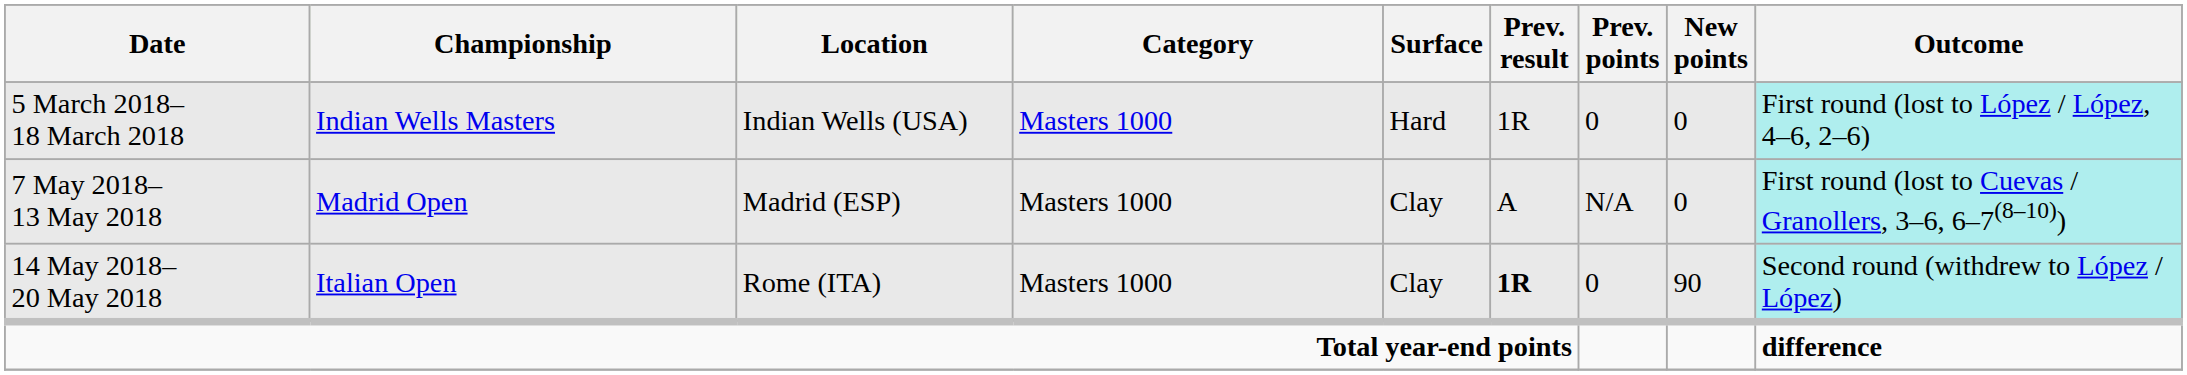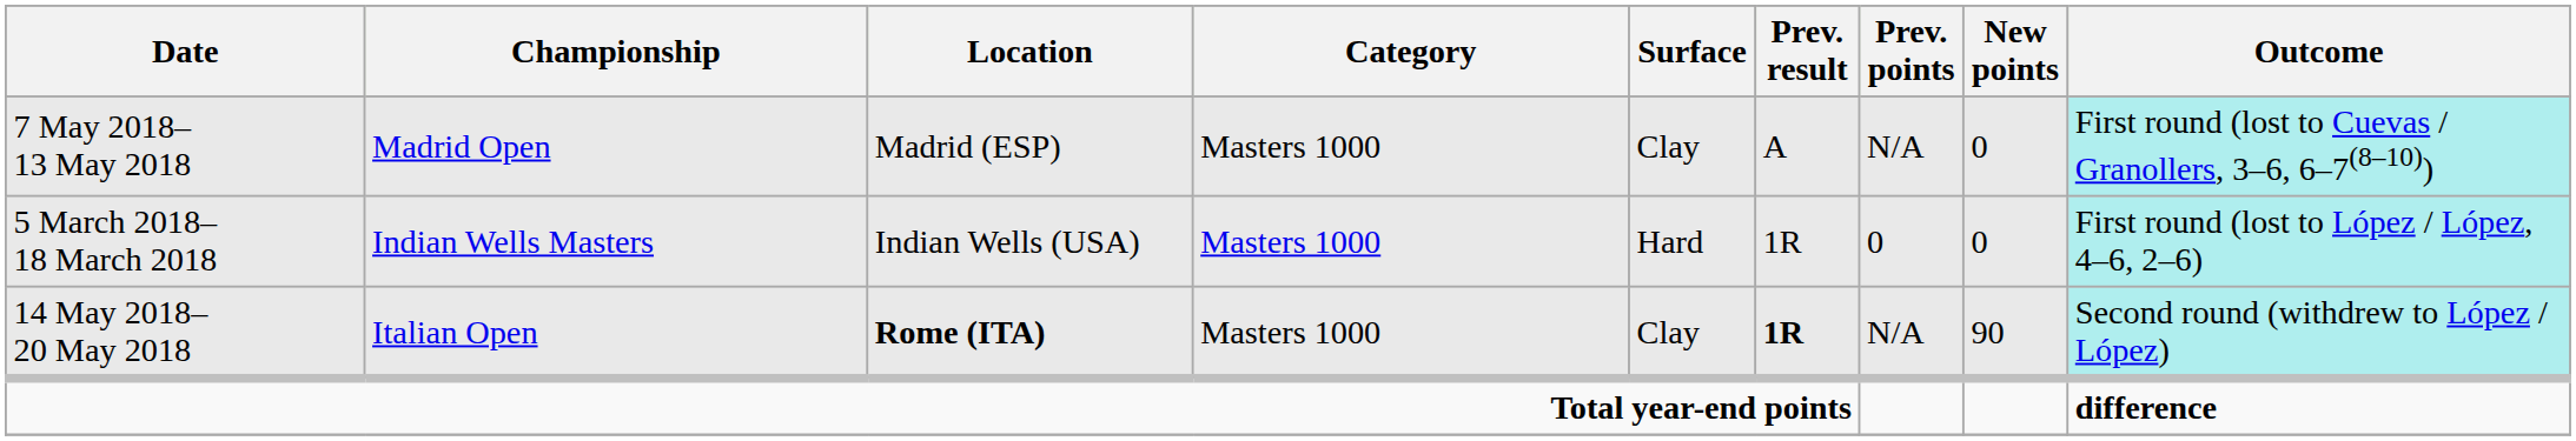 <table class="wikitable" style=font-size:94%>
 <tr style="background:#D4F1C5;">
 <th width=155>Date</th>
 <th width=220>Championship</th>
 <th width=140>Location</th>
 <th width=190>Category</th>
 <th width=50>Surface</th>
 <th width=40>Prev. result</th>
 <th width=40>Prev. points</th>
 <th width=40>New points</th>
 <th width=220>Outcome</th>
 </tr>
 <tr style="background:#E9E9E9;">
+<td>7 May 2018–<br> 13 May 2018</td>
+<td><a href='#'>Madrid Open</a></td>
+<td>Madrid (ESP)</td>
+<td>Masters 1000</td>
+<td>Clay</td>
+<td>A</td>
+<td>N/A</td>
+<td>0</td>
+<td style="background:#afeeee;">First round (lost to <a href='#'>Cuevas</a> / <a href='#'>Granollers</a>, 3–6, 6–7<sup>(8–10)</sup>)</td>
+</tr>
+<tr style="background:#E9E9E9;">
 <td>5 March 2018–<br>18 March 2018</td>
 <td><a href='#'>Indian Wells Masters</a></td>
 <td>Indian Wells (USA)</td>
 <td><a href='#'>Masters 1000</a></td>
 <td>Hard</td>
 <td>1R</td>
 <td>0</td>
 <td>0</td>
 <td style="background:#afeeee;">First round (lost to <a href='#'>López</a> / <a href='#'>López</a>, 4–6, 2–6)</td>
 </tr>
 <tr style="background:#E9E9E9;">
-<td>7 May 2018–<br> 13 May 2018</td>
-<td><a href='#'>Madrid Open</a></td>
-<td>Madrid (ESP)</td>
-<td>Masters 1000</td>
-<td>Clay</td>
-<td>A</td>
-<td>N/A</td>
-<td>0</td>
-<td style="background:#afeeee;">First round (lost to <a href='#'>Cuevas</a> / <a href='#'>Granollers</a>, 3–6, 6–7<sup>(8–10)</sup>)</td>
-</tr>
-<tr style="background:#E9E9E9;">
 <td>14 May 2018–<br> 20 May 2018</td>
 <td><a href='#'>Italian Open</a></td>
-<td>Rome (ITA)</td>
+<td><strong>Rome (ITA)</strong></td>
 <td>Masters 1000</td>
 <td>Clay</td>
 <td><strong>1R</strong></td>
-<td>0</td>
+<td>N/A</td>
 <td>90</td>
 <td style="background:#afeeee;">Second round (withdrew to <a href='#'>López</a> / <a href='#'>López</a>)</td>
 </tr>
 <tr style="background:#ECF2FF;">
 </tr>
 <tr style="border-top:4px solid silver;">
 <td colspan=6 align=right><strong>Total year-end points</strong></td>
 <td></td>
 <td></td>
 <td>  <strong>difference</strong></td>
 </tr>
 <tr>
 </tr>
 </table>
